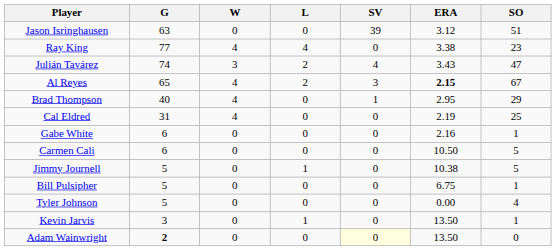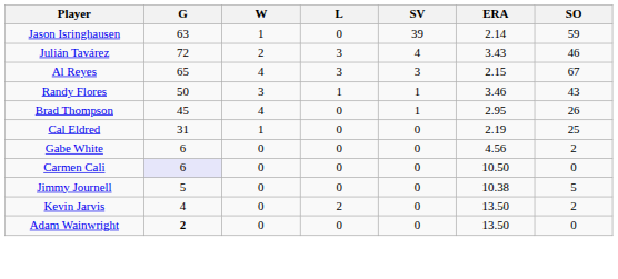 <table class="wikitable sortable">
 <tr>
 <th bgcolor="#DDDDFF" width="16%">Player</th>
 <th bgcolor="#DDDDFF" width="9%">G</th>
 <th bgcolor="#DDDDFF" width="9%">W</th>
 <th bgcolor="#DDDDFF" width="9%">L</th>
 <th bgcolor="#DDDDFF" width="9%">SV</th>
 <th bgcolor="#DDDDFF" width="9%">ERA</th>
 <th bgcolor="#DDDDFF" width="9%">SO</th>
 </tr>
 <tr align="center">
 <td><a href='#'>Jason Isringhausen</a></td>
 <td>63</td>
-<td>0</td>
+<td>1</td>
 <td>0</td>
 <td>39</td>
-<td>3.12</td>
-<td>51</td>
-</tr>
-<tr align=center>
-<td><a href='#'>Ray King</a></td>
-<td>77</td>
-<td>4</td>
-<td>4</td>
-<td>0</td>
-<td>3.38</td>
-<td>23</td>
+<td>2.14</td>
+<td>59</td>
 </tr>
 <tr align="center">
 <td><a href='#'>Julián Tavárez</a></td>
-<td>74</td>
+<td>72</td>
+<td>2</td>
 <td>3</td>
-<td>2</td>
 <td>4</td>
 <td>3.43</td>
-<td>47</td>
+<td>46</td>
 </tr>
 <tr align="center">
 <td><a href='#'>Al Reyes</a></td>
 <td>65</td>
 <td>4</td>
-<td>2</td>
 <td>3</td>
-<td><strong>2.15</strong></td>
+<td>3</td>
+<td>2.15</td>
 <td>67</td>
 </tr>
 <tr align="center">
+<td><a href='#'>Randy Flores</a></td>
+<td>50</td>
+<td>3</td>
+<td>1</td>
+<td>1</td>
+<td>3.46</td>
+<td>43</td>
+</tr>
+<tr align="center">
 <td><a href='#'>Brad Thompson</a></td>
-<td>40</td>
+<td>45</td>
 <td>4</td>
 <td>0</td>
 <td>1</td>
 <td>2.95</td>
-<td>29</td>
+<td>26</td>
 </tr>
 <tr align="center">
 <td><a href='#'>Cal Eldred</a></td>
 <td>31</td>
-<td>4</td>
+<td>1</td>
 <td>0</td>
 <td>0</td>
 <td>2.19</td>
 <td>25</td>
 </tr>
 <tr align="center">
 <td><a href='#'>Gabe White</a></td>
 <td>6</td>
 <td>0</td>
 <td>0</td>
 <td>0</td>
-<td>2.16</td>
-<td>1</td>
+<td>4.56</td>
+<td>2</td>
 </tr>
 <tr align="center">
 <td><a href='#'>Carmen Cali</a></td>
-<td>6</td>
+<td style="background: lavender;">6</td>
 <td>0</td>
 <td>0</td>
 <td>0</td>
 <td>10.50</td>
-<td>5</td>
+<td>0</td>
 </tr>
 <tr align="center">
 <td><a href='#'>Jimmy Journell</a></td>
 <td>5</td>
 <td>0</td>
-<td>1</td>
+<td>0</td>
 <td>0</td>
 <td>10.38</td>
 <td>5</td>
 </tr>
 <tr align="center">
-<td><a href='#'>Bill Pulsipher</a></td>
-<td>5</td>
+<td><a href='#'>Kevin Jarvis</a></td>
+<td>4</td>
 <td>0</td>
-<td>0</td>
-<td>0</td>
-<td>6.75</td>
-<td>1</td>
-</tr>
-<tr align="center">
-<td><a href='#'>Tyler Johnson</a></td>
-<td>5</td>
-<td>0</td>
-<td>0</td>
-<td>0</td>
-<td>0.00</td>
-<td>4</td>
-</tr>
-<tr align="center">
-<td><a href='#'>Kevin Jarvis</a></td>
-<td>3</td>
-<td>0</td>
-<td>1</td>
+<td>2</td>
 <td>0</td>
 <td>13.50</td>
-<td>1</td>
+<td>2</td>
 </tr>
 <tr align="center">
 <td><a href='#'>Adam Wainwright</a></td>
 <td><strong>2</strong></td>
 <td>0</td>
 <td>0</td>
-<td style="background: lightyellow;">0</td>
+<td>0</td>
 <td>13.50</td>
 <td>0</td>
 </tr>
 </table>
